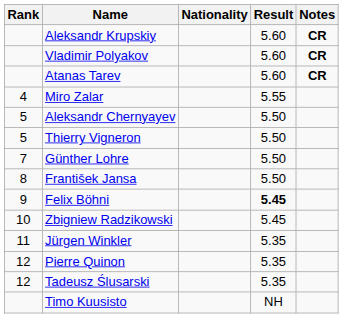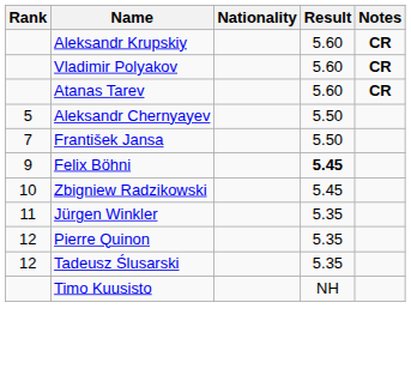 <table class="wikitable sortable" style="text-align:center">
 <tr>
 <th>Rank</th>
 <th>Name</th>
 <th>Nationality</th>
 <th>Result</th>
 <th>Notes</th>
 </tr>
 <tr>
 <td></td>
 <td align=left><a href='#'>Aleksandr Krupskiy</a></td>
 <td align=left></td>
 <td>5.60</td>
 <td><strong>CR</strong></td>
 </tr>
 <tr>
 <td></td>
 <td align=left><a href='#'>Vladimir Polyakov</a></td>
 <td align=left></td>
 <td>5.60</td>
 <td><strong>CR</strong></td>
 </tr>
 <tr>
 <td></td>
 <td align=left><a href='#'>Atanas Tarev</a></td>
 <td align=left></td>
 <td>5.60</td>
 <td><strong>CR</strong></td>
 </tr>
 <tr>
-<td>4</td>
-<td align=left><a href='#'>Miro Zalar</a></td>
-<td align=left></td>
-<td>5.55</td>
-<td></td>
-</tr>
-<tr>
 <td>5</td>
 <td align=left><a href='#'>Aleksandr Chernyayev</a></td>
 <td align=left></td>
 <td>5.50</td>
 <td></td>
 </tr>
 <tr>
-<td>5</td>
-<td align=left><a href='#'>Thierry Vigneron</a></td>
-<td align=left></td>
-<td>5.50</td>
-<td></td>
-</tr>
-<tr>
 <td>7</td>
-<td align=left><a href='#'>Günther Lohre</a></td>
-<td align=left></td>
-<td>5.50</td>
-<td></td>
-</tr>
-<tr>
-<td>8</td>
 <td align=left><a href='#'>František Jansa</a></td>
 <td align=left></td>
 <td>5.50</td>
 <td></td>
 </tr>
 <tr>
 <td>9</td>
 <td align=left><a href='#'>Felix Böhni</a></td>
 <td align=left></td>
 <td><strong>5.45</strong></td>
 <td></td>
 </tr>
 <tr>
 <td>10</td>
 <td align=left><a href='#'>Zbigniew Radzikowski</a></td>
 <td align=left></td>
 <td>5.45</td>
 <td></td>
 </tr>
 <tr>
 <td>11</td>
 <td align=left><a href='#'>Jürgen Winkler</a></td>
 <td align=left></td>
 <td>5.35</td>
 <td></td>
 </tr>
 <tr>
 <td>12</td>
 <td align=left><a href='#'>Pierre Quinon</a></td>
 <td align=left></td>
 <td>5.35</td>
 <td></td>
 </tr>
 <tr>
 <td>12</td>
 <td align=left><a href='#'>Tadeusz Ślusarski</a></td>
 <td align=left></td>
 <td>5.35</td>
 <td></td>
 </tr>
 <tr>
 <td></td>
 <td align=left><a href='#'>Timo Kuusisto</a></td>
 <td align=left></td>
 <td>NH</td>
 <td></td>
 </tr>
 </table>
